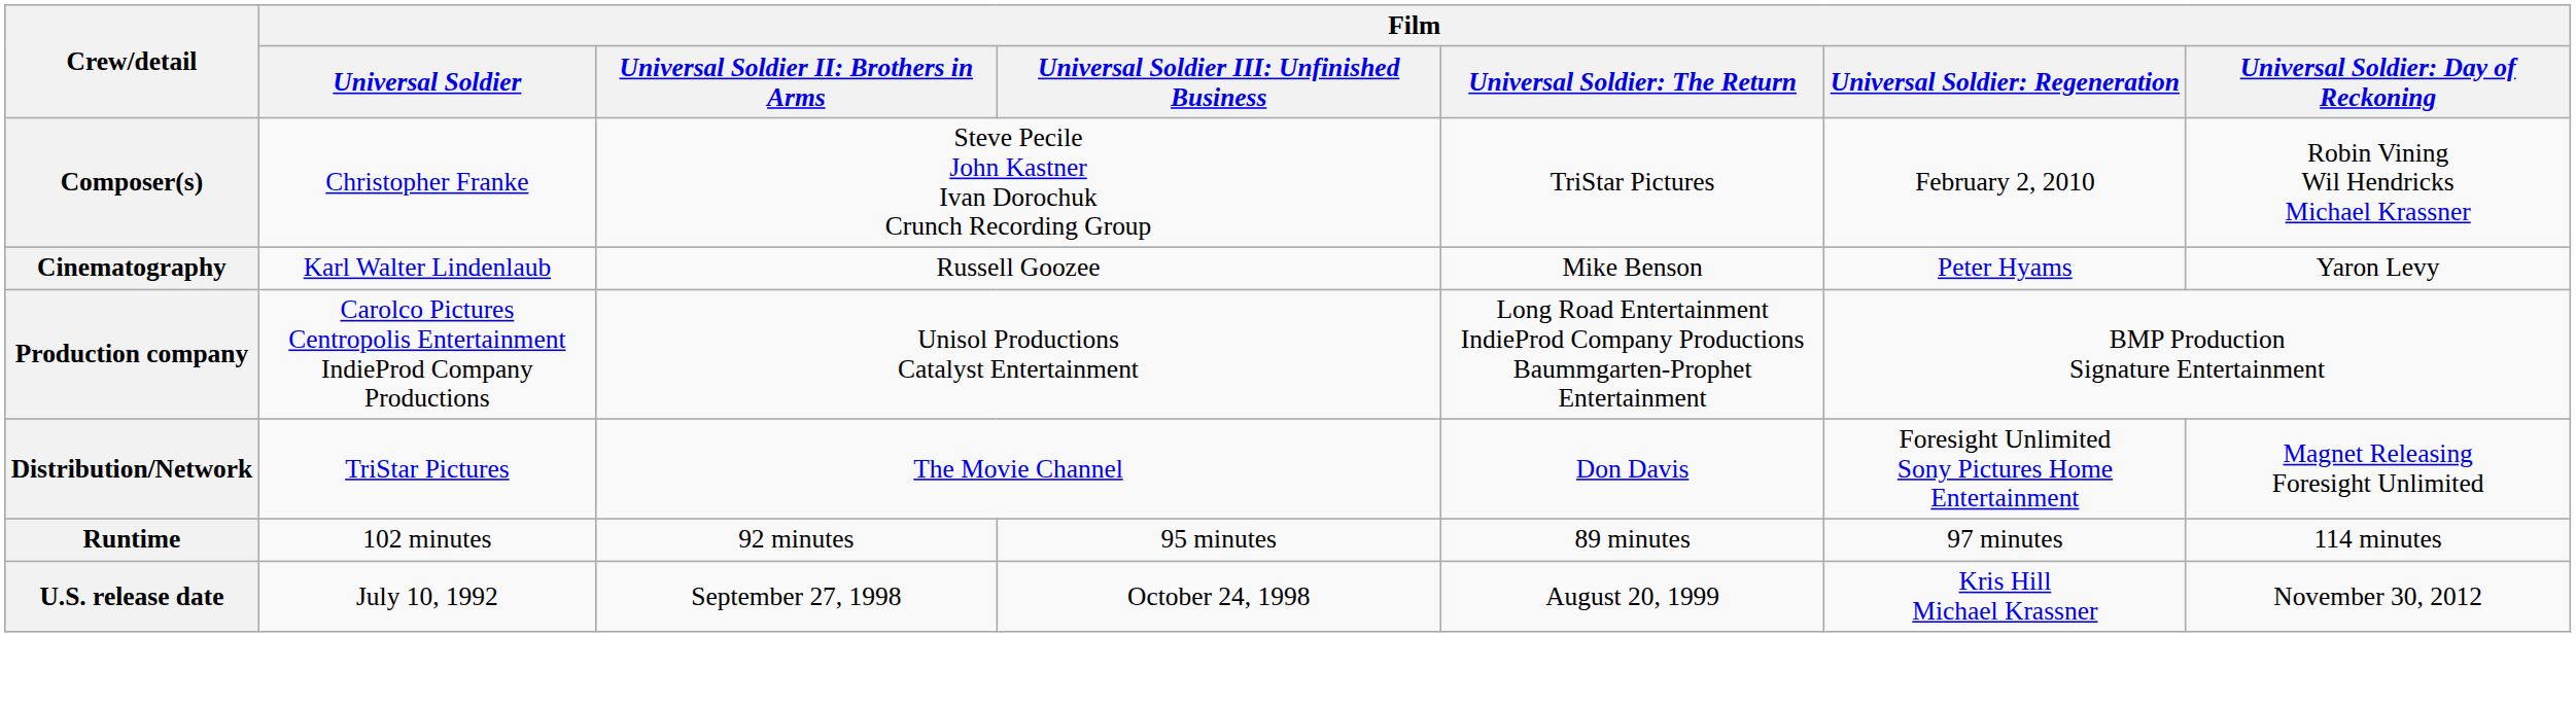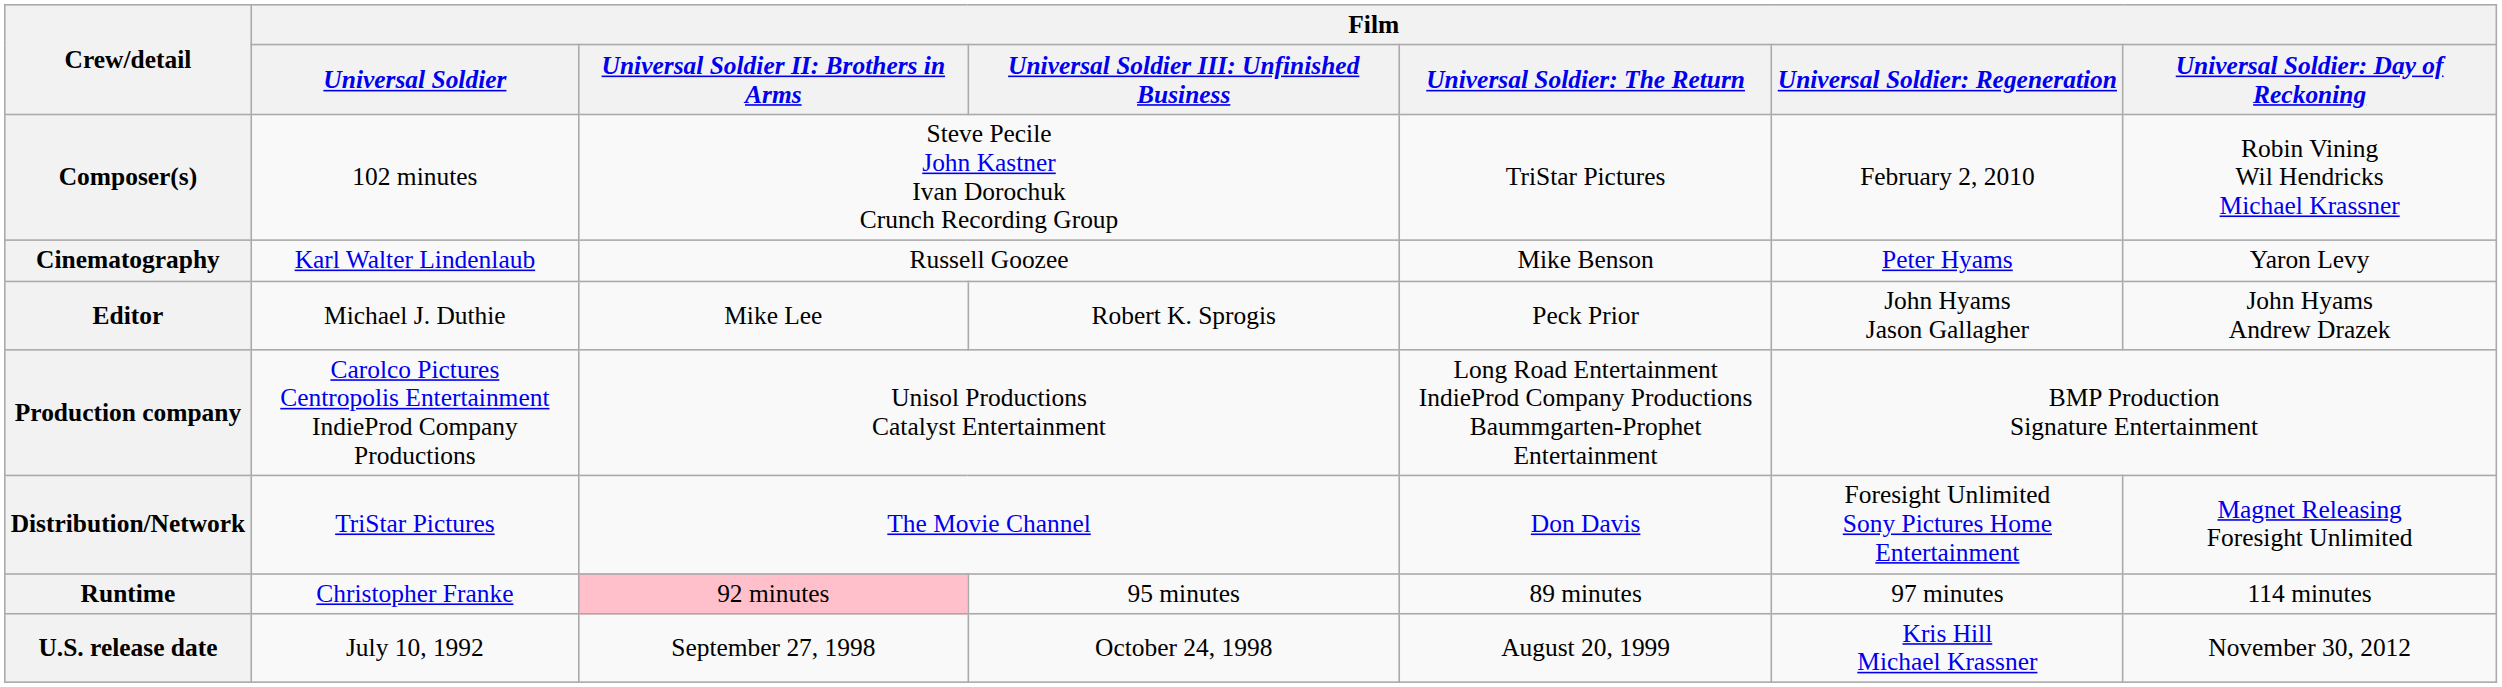 <table class="wikitable" style="text-align:center;">
 <tr>
 <th rowspan="2">Crew/detail</th>
 <th colspan="6">Film</th>
 </tr>
 <tr>
 <th><em><a href='#'>Universal Soldier</a></em></th>
 <th><em><a href='#'>Universal Soldier II: Brothers in Arms</a></em></th>
 <th><em><a href='#'>Universal Soldier III: Unfinished Business</a></em></th>
 <th><em><a href='#'>Universal Soldier: The Return</a></em></th>
 <th><em><a href='#'>Universal Soldier: Regeneration</a></em></th>
 <th><em><a href='#'>Universal Soldier: Day of Reckoning</a></em></th>
 </tr>
 <tr>
 <th>Composer(s)</th>
-<td><a href='#'>Christopher Franke</a></td>
+<td>102 minutes</td>
 <td colspan="2">Steve Pecile<br><a href='#'>John Kastner</a><br>Ivan Dorochuk<br>Crunch Recording Group</td>
 <td>TriStar Pictures</td>
 <td>February 2, 2010</td>
 <td>Robin Vining<br>Wil Hendricks<br><a href='#'>Michael Krassner</a></td>
 </tr>
 <tr>
 <th>Cinematography</th>
 <td><a href='#'>Karl Walter Lindenlaub</a></td>
 <td colspan="2">Russell Goozee</td>
 <td>Mike Benson</td>
 <td><a href='#'>Peter Hyams</a></td>
 <td>Yaron Levy</td>
+</tr>
+<tr>
+<th>Editor</th>
+<td>Michael J. Duthie</td>
+<td>Mike Lee</td>
+<td>Robert K. Sprogis</td>
+<td>Peck Prior</td>
+<td>John Hyams<br>Jason Gallagher</td>
+<td>John Hyams<br>Andrew Drazek</td>
 </tr>
 <tr>
 <th>Production company</th>
 <td><a href='#'>Carolco Pictures</a><br><a href='#'>Centropolis Entertainment</a><br>IndieProd Company Productions</td>
 <td colspan="2">Unisol Productions<br>Catalyst Entertainment</td>
 <td>Long Road Entertainment<br>IndieProd Company Productions<br>Baummgarten-Prophet Entertainment</td>
 <td colspan="2">BMP Production<br>Signature Entertainment</td>
 </tr>
 <tr>
 <th>Distribution/Network</th>
 <td><a href='#'>TriStar Pictures</a></td>
 <td colspan="2"><a href='#'>The Movie Channel</a></td>
 <td><a href='#'>Don Davis</a></td>
 <td>Foresight Unlimited<br><a href='#'>Sony Pictures Home Entertainment</a></td>
 <td><a href='#'>Magnet Releasing</a><br>Foresight Unlimited</td>
 </tr>
 <tr>
 <th>Runtime</th>
-<td>102 minutes</td>
-<td>92 minutes</td>
+<td><a href='#'>Christopher Franke</a></td>
+<td style="background: pink;">92 minutes</td>
 <td>95 minutes</td>
 <td>89 minutes</td>
 <td>97 minutes</td>
 <td>114 minutes</td>
 </tr>
 <tr>
 <th>U.S. release date</th>
 <td>July 10, 1992</td>
 <td>September 27, 1998</td>
 <td>October 24, 1998</td>
 <td>August 20, 1999</td>
 <td><a href='#'>Kris Hill</a><br><a href='#'>Michael Krassner</a></td>
 <td>November 30, 2012</td>
 </tr>
 </table>
